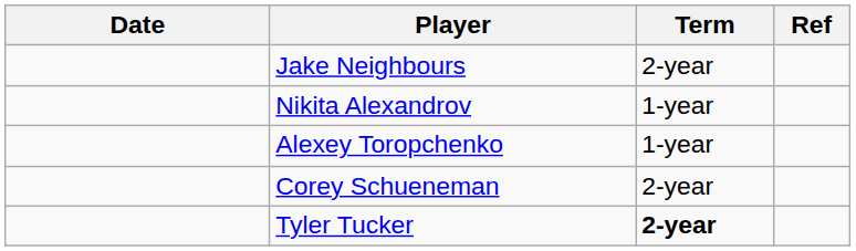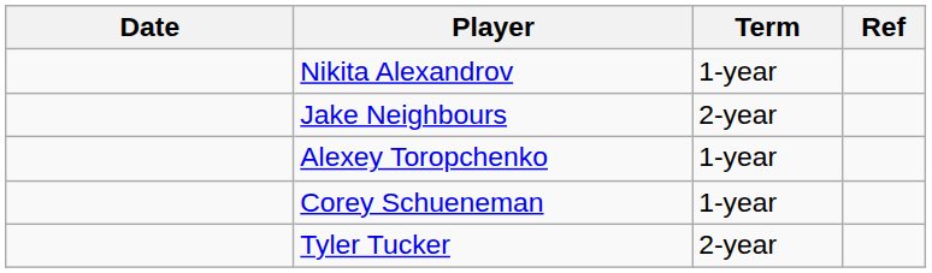 <table class="wikitable">
 <tr>
 <th style="width: 10em;">Date</th>
 <th style="width: 14em;">Player</th>
 <th style="width: 5em;">Term</th>
 <th style="width: 2.5em;">Ref</th>
 </tr>
 <tr>
 <td></td>
-<td><a href='#'>Jake Neighbours</a></td>
-<td>2-year</td>
+<td><a href='#'>Nikita Alexandrov</a></td>
+<td>1-year</td>
 <td></td>
 </tr>
 <tr>
 <td></td>
-<td><a href='#'>Nikita Alexandrov</a></td>
-<td>1-year</td>
+<td><a href='#'>Jake Neighbours</a></td>
+<td>2-year</td>
 <td></td>
 </tr>
 <tr>
 <td></td>
 <td><a href='#'>Alexey Toropchenko</a></td>
 <td>1-year</td>
 <td></td>
 </tr>
 <tr>
 <td></td>
 <td><a href='#'>Corey Schueneman</a></td>
-<td>2-year</td>
+<td>1-year</td>
 <td></td>
 </tr>
 <tr>
 <td></td>
 <td><a href='#'>Tyler Tucker</a></td>
-<td><strong>2-year</strong></td>
+<td>2-year</td>
 <td></td>
 </tr>
 </table>
